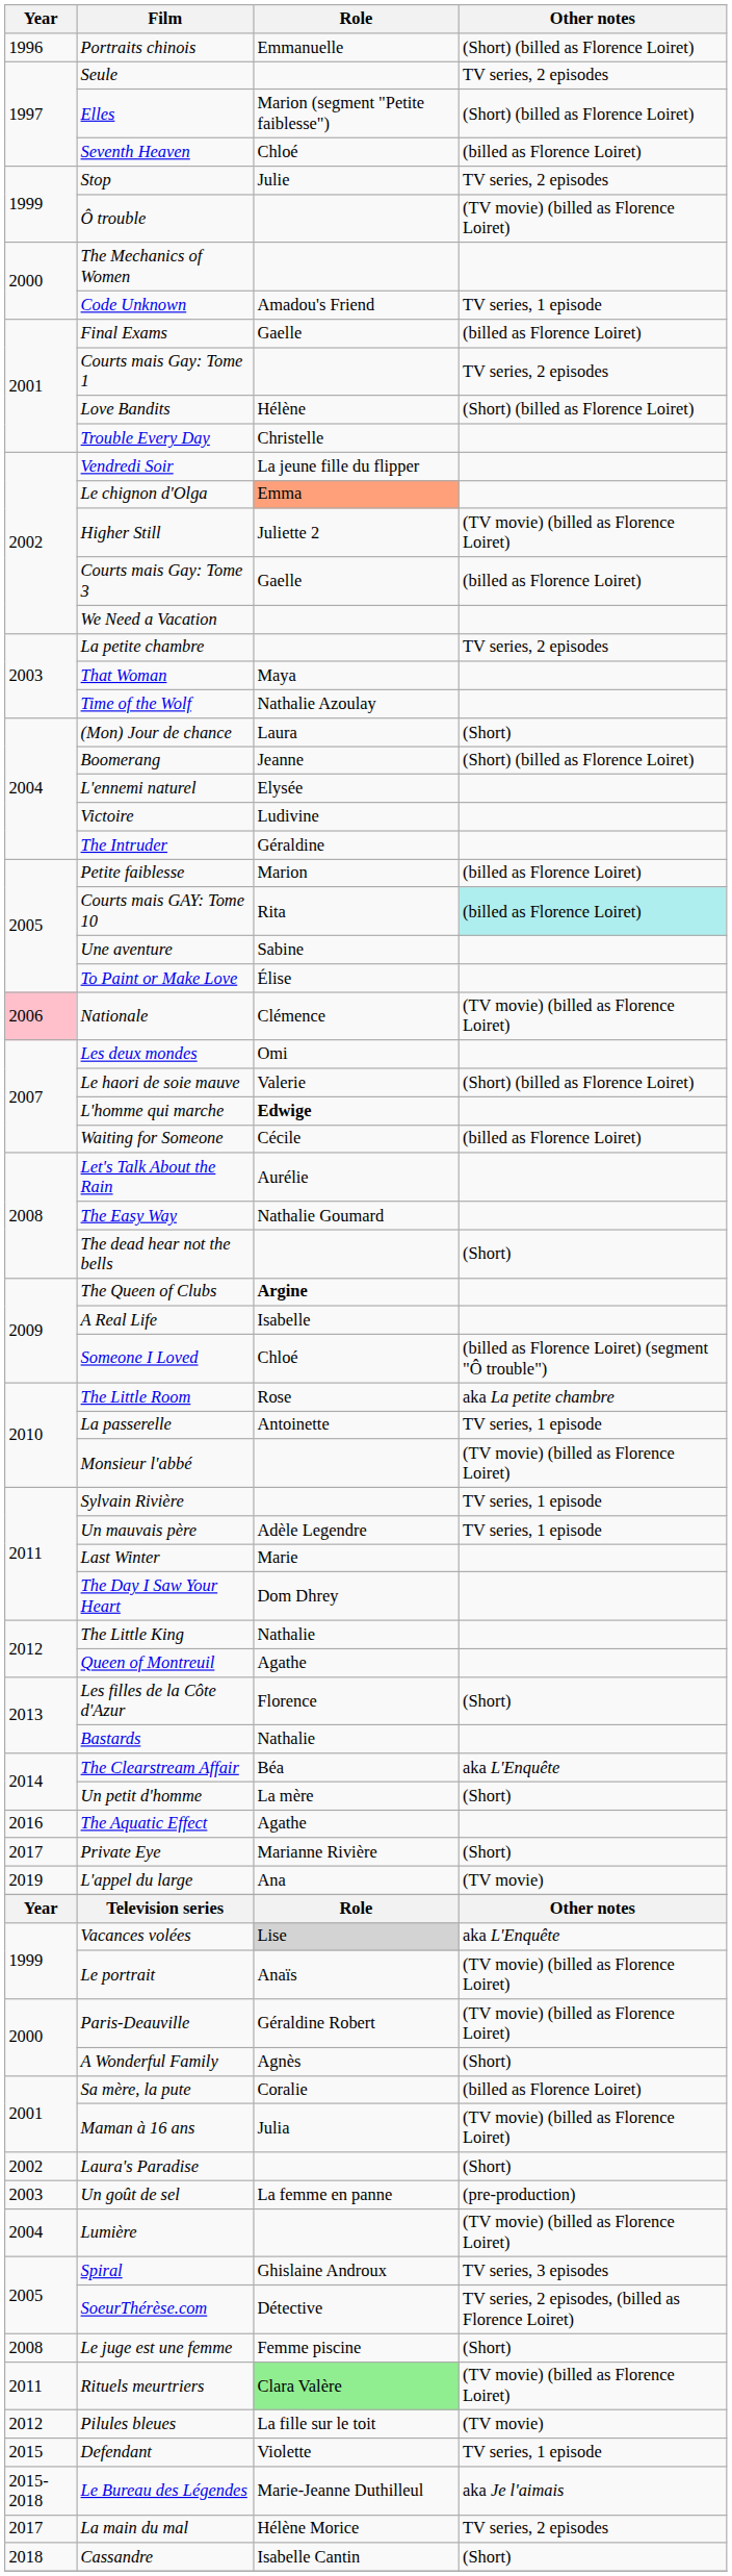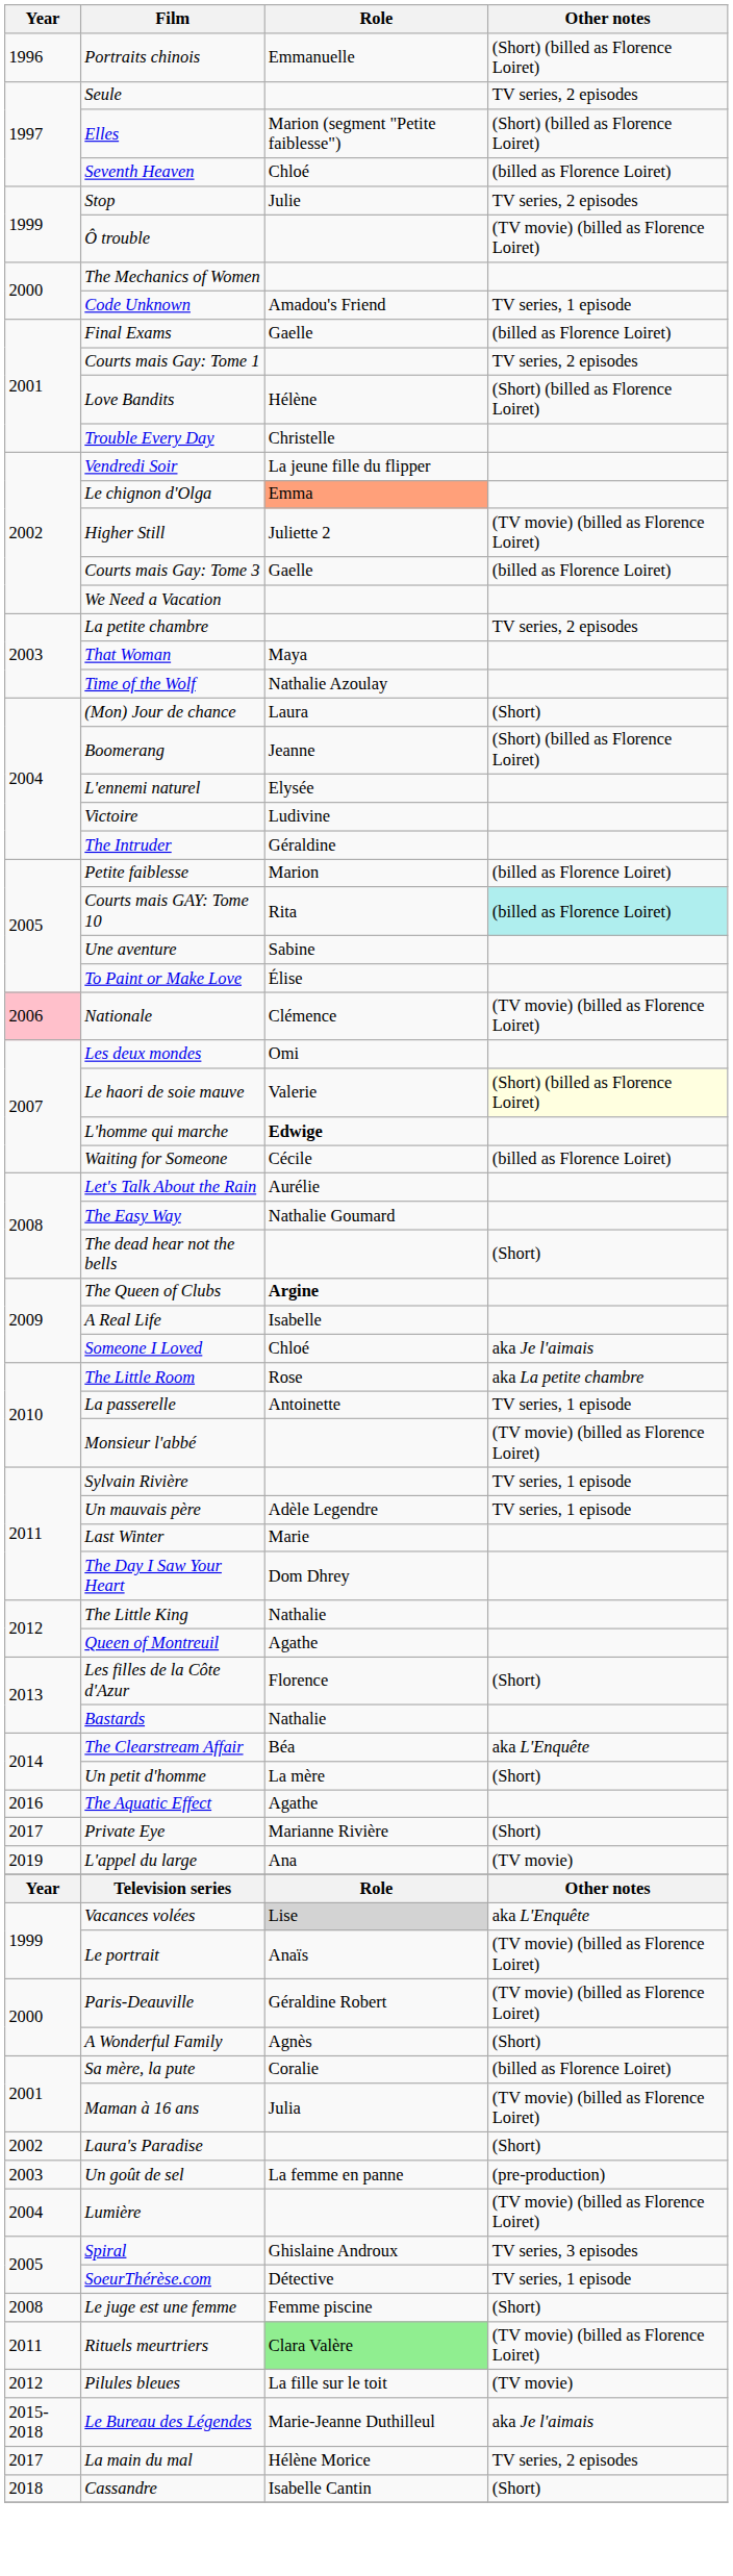 <table class="wikitable" style="font-size: 90%;">
 <tr>
 <th>Year</th>
 <th>Film</th>
 <th>Role</th>
 <th>Other notes</th>
 </tr>
 <tr>
 <td>1996</td>
 <td><em>Portraits chinois</em></td>
 <td>Emmanuelle</td>
 <td>(Short) (billed as Florence Loiret)</td>
 </tr>
 <tr>
 <td rowspan=3>1997</td>
 <td><em>Seule</em></td>
 <td></td>
 <td>TV series, 2 episodes</td>
 </tr>
 <tr>
 <td><em><a href='#'>Elles</a></em></td>
 <td>Marion (segment "Petite faiblesse")</td>
 <td>(Short) (billed as Florence Loiret)</td>
 </tr>
 <tr>
 <td><em><a href='#'>Seventh Heaven</a></em></td>
 <td>Chloé</td>
 <td>(billed as Florence Loiret)</td>
 </tr>
 <tr>
 <td rowspan=2>1999</td>
 <td><em>Stop</em></td>
 <td>Julie</td>
 <td>TV series, 2 episodes</td>
 </tr>
 <tr>
 <td><em>Ô trouble</em></td>
 <td></td>
 <td>(TV movie) (billed as Florence Loiret)</td>
 </tr>
 <tr>
 <td rowspan=2>2000</td>
 <td><em>The Mechanics of Women</em></td>
 <td></td>
 <td></td>
 </tr>
 <tr>
 <td><em><a href='#'>Code Unknown</a></em></td>
 <td>Amadou's Friend</td>
 <td>TV series, 1 episode</td>
 </tr>
 <tr>
 <td rowspan=4>2001</td>
 <td><em>Final Exams</em></td>
 <td>Gaelle</td>
 <td>(billed as Florence Loiret)</td>
 </tr>
 <tr>
 <td><em>Courts mais Gay: Tome 1</em></td>
 <td></td>
 <td>TV series, 2 episodes</td>
 </tr>
 <tr>
 <td><em>Love Bandits</em></td>
 <td>Hélène</td>
 <td>(Short) (billed as Florence Loiret)</td>
 </tr>
 <tr>
 <td><em><a href='#'>Trouble Every Day</a></em></td>
 <td>Christelle</td>
 <td></td>
 </tr>
 <tr>
 <td rowspan=5>2002</td>
 <td><em><a href='#'>Vendredi Soir</a></em></td>
 <td>La jeune fille du flipper</td>
 <td></td>
 </tr>
 <tr>
 <td><em>Le chignon d'Olga</em></td>
 <td style="background: lightsalmon;">Emma</td>
 <td></td>
 </tr>
 <tr>
 <td><em>Higher Still</em></td>
 <td>Juliette 2</td>
 <td>(TV movie) (billed as Florence Loiret)</td>
 </tr>
 <tr>
 <td><em>Courts mais Gay: Tome 3</em></td>
 <td>Gaelle</td>
 <td>(billed as Florence Loiret)</td>
 </tr>
 <tr>
 <td><em>We Need a Vacation</em></td>
 <td></td>
 <td></td>
 </tr>
 <tr>
 <td rowspan=3>2003</td>
 <td><em>La petite chambre</em></td>
 <td></td>
 <td>TV series, 2 episodes</td>
 </tr>
 <tr>
 <td><em><a href='#'>That Woman</a></em></td>
 <td>Maya</td>
 <td></td>
 </tr>
 <tr>
 <td><em><a href='#'>Time of the Wolf</a></em></td>
 <td>Nathalie Azoulay</td>
 <td></td>
 </tr>
 <tr>
 <td rowspan=5>2004</td>
 <td><em>(Mon) Jour de chance</em></td>
 <td>Laura</td>
 <td>(Short)</td>
 </tr>
 <tr>
 <td><em>Boomerang</em></td>
 <td>Jeanne</td>
 <td>(Short) (billed as Florence Loiret)</td>
 </tr>
 <tr>
 <td><em>L'ennemi naturel</em></td>
 <td>Elysée</td>
 <td></td>
 </tr>
 <tr>
 <td><em>Victoire</em></td>
 <td>Ludivine</td>
 <td></td>
 </tr>
 <tr>
 <td><em><a href='#'>The Intruder</a></em></td>
 <td>Géraldine</td>
 <td></td>
 </tr>
 <tr>
 <td rowspan=4>2005</td>
 <td><em>Petite faiblesse</em></td>
 <td>Marion</td>
 <td>(billed as Florence Loiret)</td>
 </tr>
 <tr>
 <td><em>Courts mais GAY: Tome 10</em></td>
 <td>Rita</td>
 <td style="background: paleturquoise;">(billed as Florence Loiret)</td>
 </tr>
 <tr>
 <td><em>Une aventure</em></td>
 <td>Sabine</td>
 <td></td>
 </tr>
 <tr>
 <td><em><a href='#'>To Paint or Make Love</a></em></td>
 <td>Élise</td>
 <td></td>
 </tr>
 <tr>
 <td style="background: pink;">2006</td>
 <td><em>Nationale</em></td>
 <td>Clémence</td>
 <td>(TV movie) (billed as Florence Loiret)</td>
 </tr>
 <tr>
 <td rowspan=4>2007</td>
 <td><em><a href='#'>Les deux mondes</a></em></td>
 <td>Omi</td>
 <td></td>
 </tr>
 <tr>
 <td><em>Le haori de soie mauve</em></td>
 <td>Valerie</td>
-<td>(Short) (billed as Florence Loiret)</td>
+<td style="background: lightyellow;">(Short) (billed as Florence Loiret)</td>
 </tr>
 <tr>
 <td><em>L'homme qui marche</em></td>
 <td><strong>Edwige</strong></td>
 <td></td>
 </tr>
 <tr>
 <td><em>Waiting for Someone</em></td>
 <td>Cécile</td>
 <td>(billed as Florence Loiret)</td>
 </tr>
 <tr>
 <td rowspan=3>2008</td>
 <td><em><a href='#'>Let's Talk About the Rain</a></em></td>
 <td>Aurélie</td>
 <td></td>
 </tr>
 <tr>
 <td><em><a href='#'>The Easy Way</a></em></td>
 <td>Nathalie Goumard</td>
 <td></td>
 </tr>
 <tr>
 <td><em>The dead hear not the bells</em></td>
 <td></td>
 <td>(Short)</td>
 </tr>
 <tr>
 <td rowspan=3>2009</td>
 <td><em>The Queen of Clubs</em></td>
 <td><strong>Argine</strong></td>
 <td></td>
 </tr>
 <tr>
 <td><em>A Real Life</em></td>
 <td>Isabelle</td>
 <td></td>
 </tr>
 <tr>
 <td><em><a href='#'>Someone I Loved</a></em></td>
 <td>Chloé</td>
-<td>(billed as Florence Loiret) (segment "Ô trouble")</td>
+<td>aka <em>Je l'aimais</em></td>
 </tr>
 <tr>
 <td rowspan=3>2010</td>
 <td><em><a href='#'>The Little Room</a></em></td>
 <td>Rose</td>
 <td>aka <em>La petite chambre</em></td>
 </tr>
 <tr>
 <td><em>La passerelle</em></td>
 <td>Antoinette</td>
 <td>TV series, 1 episode</td>
 </tr>
 <tr>
 <td><em>Monsieur l'abbé</em></td>
 <td></td>
 <td>(TV movie) (billed as Florence Loiret)</td>
 </tr>
 <tr>
 <td rowspan=4>2011</td>
 <td><em>Sylvain Rivière</em></td>
 <td></td>
 <td>TV series, 1 episode</td>
 </tr>
 <tr>
 <td><em>Un mauvais père</em></td>
 <td>Adèle Legendre</td>
 <td>TV series, 1 episode</td>
 </tr>
 <tr>
 <td><em>Last Winter</em></td>
 <td>Marie</td>
 <td></td>
 </tr>
 <tr>
 <td><em><a href='#'>The Day I Saw Your Heart</a></em></td>
 <td>Dom Dhrey</td>
 <td></td>
 </tr>
 <tr>
 <td rowspan=2>2012</td>
 <td><em>The Little King</em></td>
 <td>Nathalie</td>
 <td></td>
 </tr>
 <tr>
 <td><em><a href='#'>Queen of Montreuil</a></em></td>
 <td>Agathe</td>
 <td></td>
 </tr>
 <tr>
 <td rowspan=2>2013</td>
 <td><em>Les filles de la Côte d'Azur</em></td>
 <td>Florence</td>
 <td>(Short)</td>
 </tr>
 <tr>
 <td><em><a href='#'>Bastards</a></em></td>
 <td>Nathalie</td>
 <td></td>
 </tr>
 <tr>
 <td rowspan=2>2014</td>
 <td><em><a href='#'>The Clearstream Affair</a></em></td>
 <td>Béa</td>
 <td>aka <em>L'Enquête</em></td>
 </tr>
 <tr>
 <td><em>Un petit d'homme</em></td>
 <td>La mère</td>
 <td>(Short)</td>
 </tr>
 <tr>
 <td>2016</td>
 <td><em><a href='#'>The Aquatic Effect</a></em></td>
 <td>Agathe</td>
 <td></td>
 </tr>
 <tr>
 <td>2017</td>
 <td><em>Private Eye</em></td>
 <td>Marianne Rivière</td>
 <td>(Short)</td>
 </tr>
 <tr>
 <td>2019</td>
 <td><em>L'appel du large</em></td>
 <td>Ana</td>
 <td>(TV movie)</td>
 </tr>
 <tr>
 </tr>
 <tr>
 <th>Year</th>
 <th>Television series</th>
 <th>Role</th>
 <th>Other notes</th>
 </tr>
 <tr>
 <td rowspan=2>1999</td>
 <td><em>Vacances volées</em></td>
 <td style="background: lightgrey;">Lise</td>
 <td>aka <em>L'Enquête</em></td>
 </tr>
 <tr>
 <td><em>Le portrait</em></td>
 <td>Anaïs</td>
 <td>(TV movie) (billed as Florence Loiret)</td>
 </tr>
 <tr>
 <td rowspan=2>2000</td>
 <td><em>Paris-Deauville</em></td>
 <td>Géraldine Robert</td>
 <td>(TV movie) (billed as Florence Loiret)</td>
 </tr>
 <tr>
 <td><em>A Wonderful Family</em></td>
 <td>Agnès</td>
 <td>(Short)</td>
 </tr>
 <tr>
 <td rowspan=2>2001</td>
 <td><em>Sa mère, la pute</em></td>
 <td>Coralie</td>
 <td>(billed as Florence Loiret)</td>
 </tr>
 <tr>
 <td><em>Maman à 16 ans</em></td>
 <td>Julia</td>
 <td>(TV movie) (billed as Florence Loiret)</td>
 </tr>
 <tr>
 <td>2002</td>
 <td><em>Laura's Paradise</em></td>
 <td></td>
 <td>(Short)</td>
 </tr>
 <tr>
 <td>2003</td>
 <td><em>Un goût de sel</em></td>
 <td>La femme en panne</td>
 <td>(pre-production)</td>
 </tr>
 <tr>
 <td>2004</td>
 <td><em>Lumière</em></td>
 <td></td>
 <td>(TV movie) (billed as Florence Loiret)</td>
 </tr>
 <tr>
 <td rowspan=2>2005</td>
 <td><em><a href='#'>Spiral</a></em></td>
 <td>Ghislaine Androux</td>
 <td>TV series, 3 episodes</td>
 </tr>
 <tr>
 <td><em><a href='#'>SoeurThérèse.com</a></em></td>
 <td>Détective</td>
-<td>TV series, 2 episodes, (billed as Florence Loiret)</td>
+<td>TV series, 1 episode</td>
 </tr>
 <tr>
 <td>2008</td>
 <td><em>Le juge est une femme</em></td>
 <td>Femme piscine</td>
 <td>(Short)</td>
 </tr>
 <tr>
 <td>2011</td>
 <td><em>Rituels meurtriers</em></td>
 <td style="background: lightgreen;">Clara Valère</td>
 <td>(TV movie) (billed as Florence Loiret)</td>
 </tr>
 <tr>
 <td>2012</td>
 <td><em>Pilules bleues</em></td>
 <td>La fille sur le toit</td>
 <td>(TV movie)</td>
-</tr>
-<tr>
-<td>2015</td>
-<td><em>Defendant</em></td>
-<td>Violette</td>
-<td>TV series, 1 episode</td>
 </tr>
 <tr>
 <td>2015-2018</td>
 <td><em><a href='#'>Le Bureau des Légendes</a></em></td>
 <td>Marie-Jeanne Duthilleul</td>
 <td>aka <em>Je l'aimais</em></td>
 </tr>
 <tr>
 <td>2017</td>
 <td><em>La main du mal</em></td>
 <td>Hélène Morice</td>
 <td>TV series, 2 episodes</td>
 </tr>
 <tr>
 <td>2018</td>
 <td><em>Cassandre</em></td>
 <td>Isabelle Cantin</td>
 <td>(Short)</td>
 </tr>
 <tr>
 </tr>
 </table>
